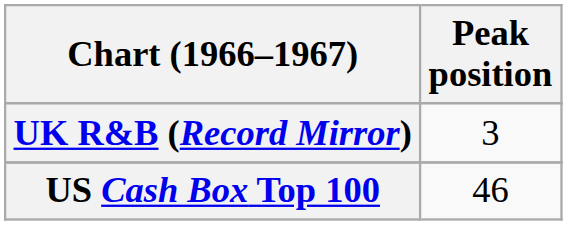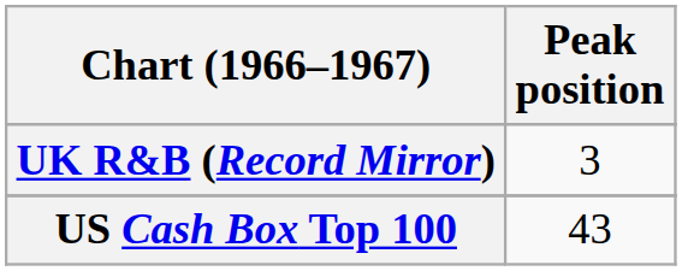 <table class="wikitable sortable plainrowheaders" style="text-align:center">
 <tr>
 <th scope="col">Chart (1966–1967)</th>
 <th scope="col">Peak<br>position</th>
 </tr>
 <tr>
 </tr>
 <tr>
 </tr>
 <tr>
 </tr>
 <tr>
 </tr>
 <tr>
 </tr>
 <tr>
 <th scope="row"><a href='#'>UK R&B</a> (<em><a href='#'>Record Mirror</a></em>)</th>
 <td align="center">3</td>
 </tr>
 <tr>
 </tr>
 <tr>
 </tr>
 <tr>
 <th scope="row">US <a href='#'><em>Cash Box</em> Top 100</a></th>
-<td align="center">46</td>
+<td align="center">43</td>
 </tr>
 </table>
